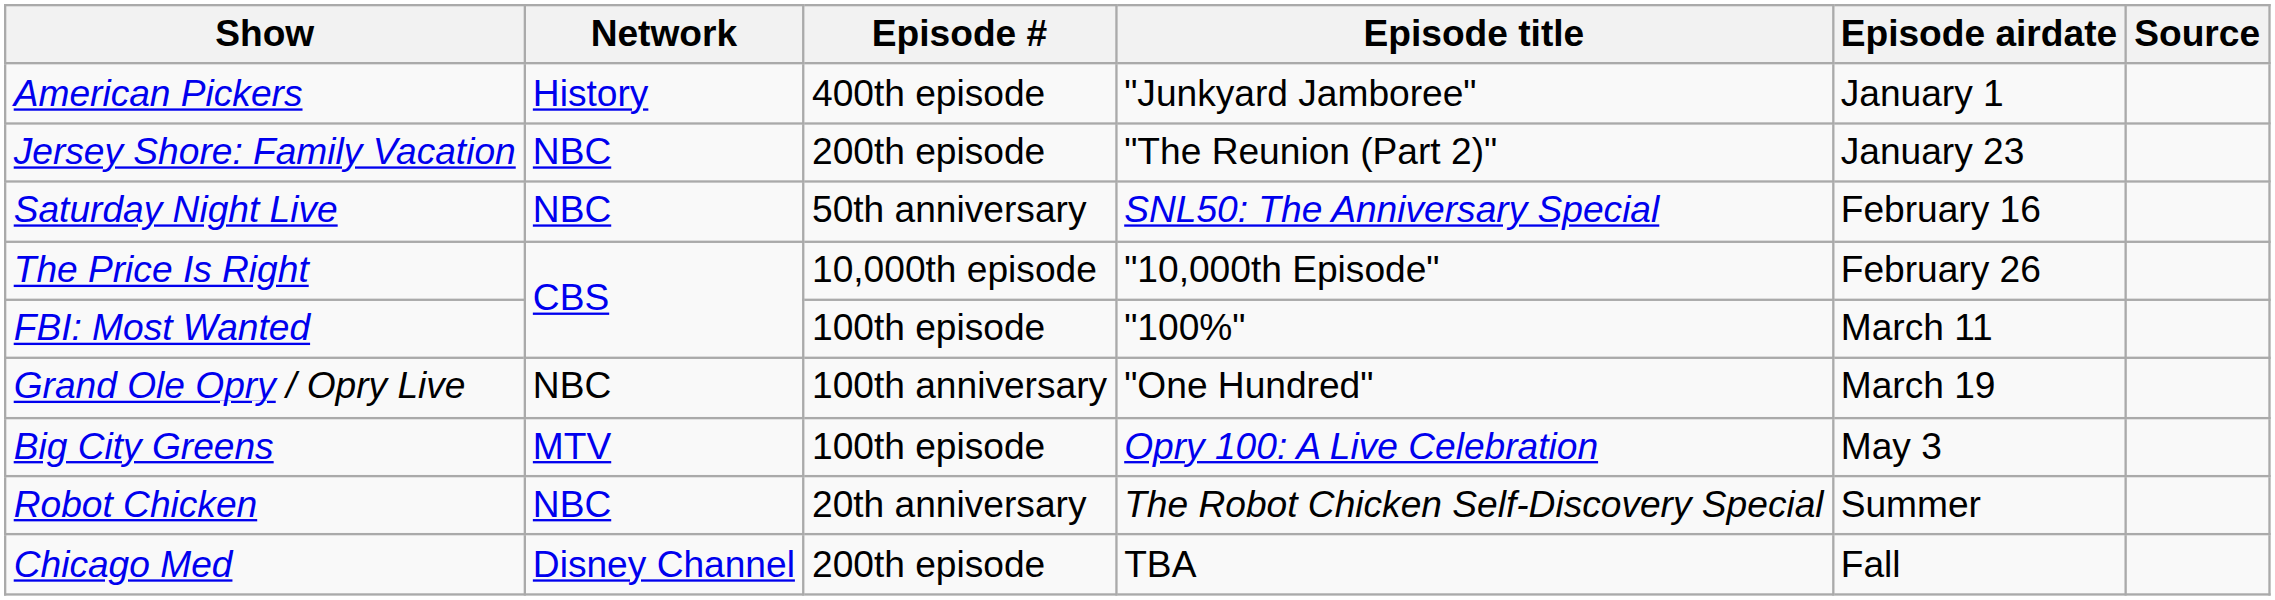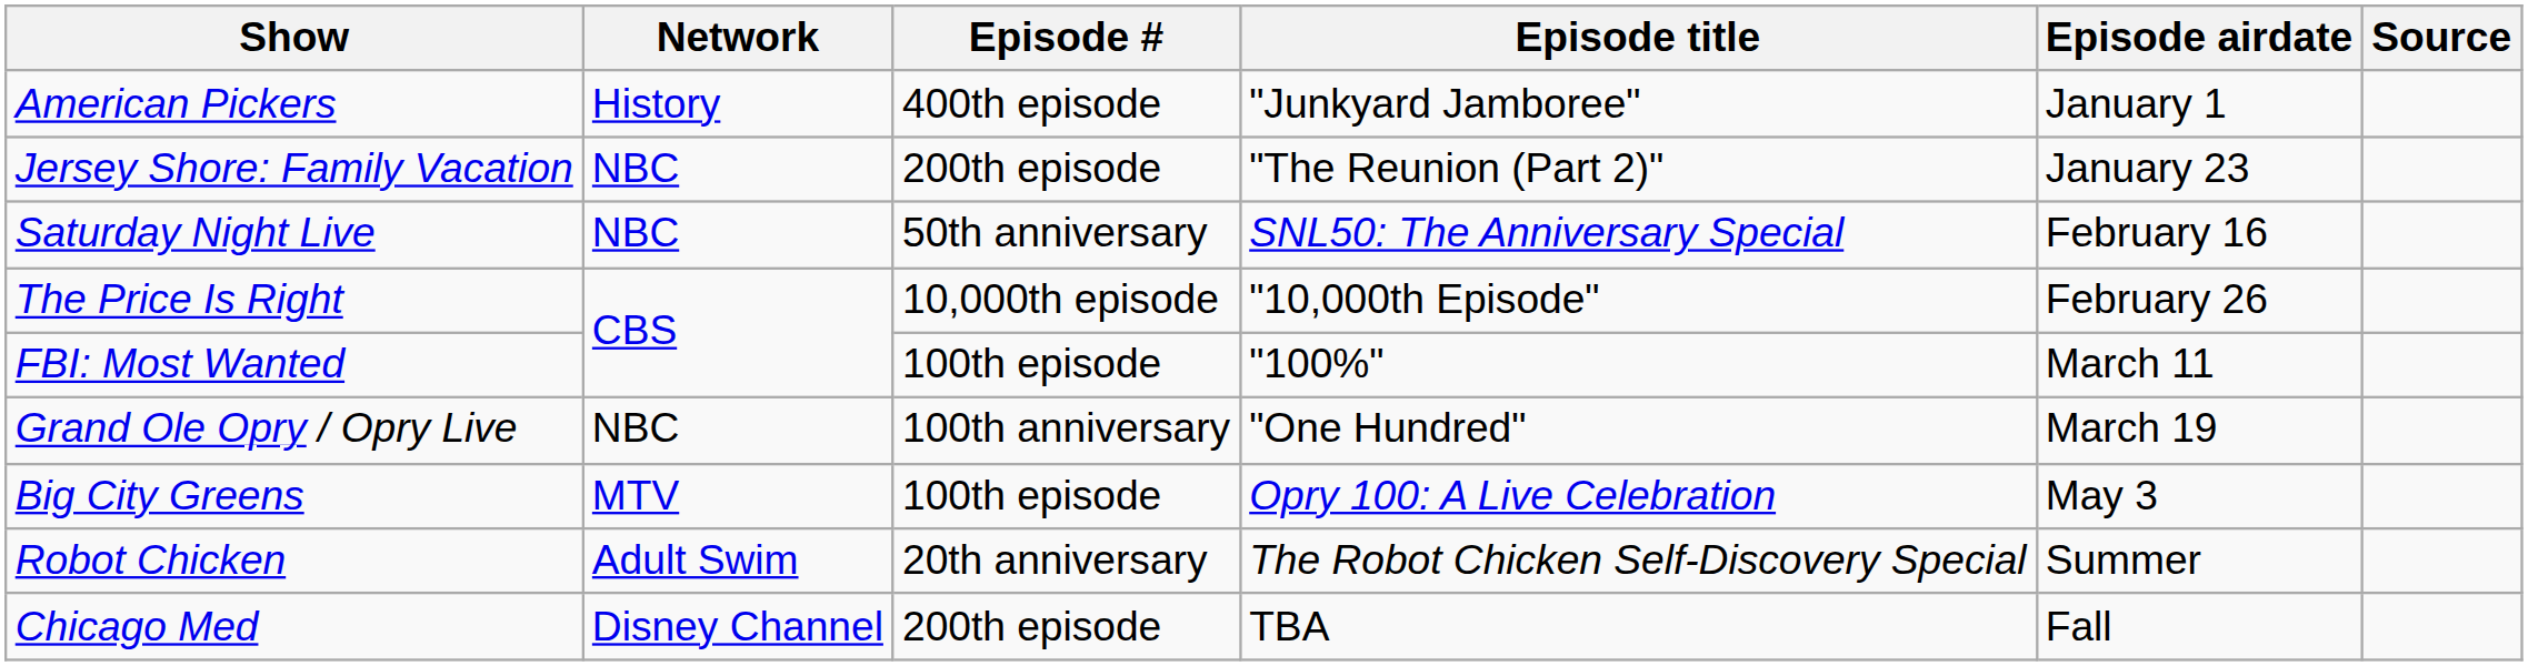 <table class="wikitable sortable">
 <tr>
 <th>Show</th>
 <th>Network</th>
 <th>Episode #</th>
 <th>Episode title </th>
 <th>Episode airdate </th>
 <th>Source </th>
 </tr>
 <tr>
 <td><em><a href='#'>American Pickers</a></em></td>
 <td><a href='#'>History</a></td>
 <td>400th episode</td>
 <td>"Junkyard Jamboree"</td>
 <td>January 1</td>
 <td></td>
 </tr>
 <tr>
 <td><em><a href='#'>Jersey Shore: Family Vacation</a></em></td>
 <td><a href='#'>NBC</a></td>
 <td>200th episode</td>
 <td>"The Reunion (Part 2)"</td>
 <td>January 23</td>
 <td></td>
 </tr>
 <tr>
 <td><em><a href='#'>Saturday Night Live</a></em></td>
 <td><a href='#'>NBC</a></td>
 <td>50th anniversary</td>
 <td><em><a href='#'>SNL50: The Anniversary Special</a></em></td>
 <td>February 16</td>
 <td></td>
 </tr>
 <tr>
 <td><em><a href='#'>The Price Is Right</a></em></td>
 <td rowspan=2><a href='#'>CBS</a></td>
 <td>10,000th episode</td>
 <td>"10,000th Episode"</td>
 <td>February 26</td>
 <td></td>
 </tr>
 <tr>
 <td><em><a href='#'>FBI: Most Wanted</a></em></td>
 <td>100th episode</td>
 <td>"100%"</td>
 <td>March 11</td>
 <td></td>
 </tr>
 <tr>
 <td><em><a href='#'>Grand Ole Opry</a> / Opry Live</em></td>
 <td>NBC</td>
 <td>100th anniversary</td>
 <td>"One Hundred"</td>
 <td>March 19</td>
 <td></td>
 </tr>
 <tr>
 <td><em><a href='#'>Big City Greens</a></em></td>
 <td><a href='#'>MTV</a></td>
 <td>100th episode</td>
 <td><em><a href='#'>Opry 100: A Live Celebration</a></em></td>
 <td>May 3</td>
 <td></td>
 </tr>
 <tr>
 <td><em><a href='#'>Robot Chicken</a></em></td>
-<td><a href='#'>NBC</a></td>
+<td><a href='#'>Adult Swim</a></td>
 <td>20th anniversary</td>
 <td><em>The Robot Chicken Self-Discovery Special</em></td>
 <td>Summer</td>
 <td></td>
 </tr>
 <tr>
 <td><em><a href='#'>Chicago Med</a></em></td>
 <td><a href='#'>Disney Channel</a></td>
 <td>200th episode</td>
 <td>TBA</td>
 <td>Fall</td>
 <td></td>
 </tr>
 </table>
